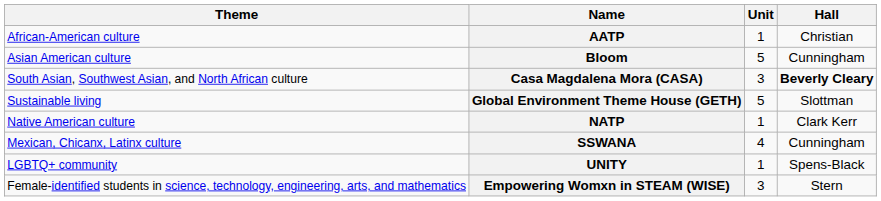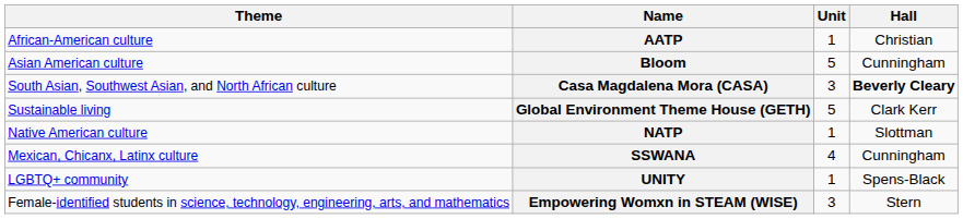 <table class="wikitable sortable" style="font-size:100%;text-align:center;">
 <tr>
 <th>Theme</th>
 <th>Name</th>
 <th>Unit</th>
 <th>Hall</th>
 </tr>
 <tr>
 <td style="font-size:90%;text-align:left;"><a href='#'>African-American culture</a></td>
 <th>AATP</th>
 <td>1</td>
 <td>Christian</td>
 </tr>
 <tr>
 <td style="font-size:90%;text-align:left;"><a href='#'>Asian American culture</a></td>
 <th>Bloom</th>
 <td>5</td>
 <td>Cunningham</td>
 </tr>
 <tr>
 <td style="font-size:90%;text-align:left;"><a href='#'>South Asian</a>, <a href='#'>Southwest Asian</a>, and <a href='#'>North African</a> culture</td>
 <th>Casa Magdalena Mora (CASA)</th>
 <td>3</td>
 <td><strong>Beverly Cleary</strong></td>
 </tr>
 <tr>
 <td style="font-size:90%;text-align:left;"><a href='#'>Sustainable living</a></td>
 <th>Global Environment Theme House (GETH)</th>
 <td>5</td>
-<td>Slottman</td>
+<td>Clark Kerr</td>
 </tr>
 <tr>
 <td style="font-size:90%;text-align:left;"><a href='#'>Native American culture</a></td>
 <th>NATP</th>
 <td>1</td>
-<td>Clark Kerr</td>
+<td>Slottman</td>
 </tr>
 <tr>
 <td style="font-size:90%;text-align:left;"><a href='#'>Mexican, Chicanx, Latinx culture</a></td>
 <th>SSWANA</th>
 <td>4</td>
 <td>Cunningham</td>
 </tr>
 <tr>
 <td style="font-size:90%;text-align:left;"><a href='#'>LGBTQ+ community</a></td>
 <th>UNITY</th>
 <td>1</td>
 <td>Spens-Black</td>
 </tr>
 <tr>
 <td style="font-size:90%;text-align:left;">Female-<a href='#'>identified</a> students in <a href='#'>science, technology, engineering, arts, and mathematics</a></td>
 <th>Empowering Womxn in STEAM (WISE)</th>
 <td>3</td>
 <td>Stern</td>
 </tr>
 </table>
